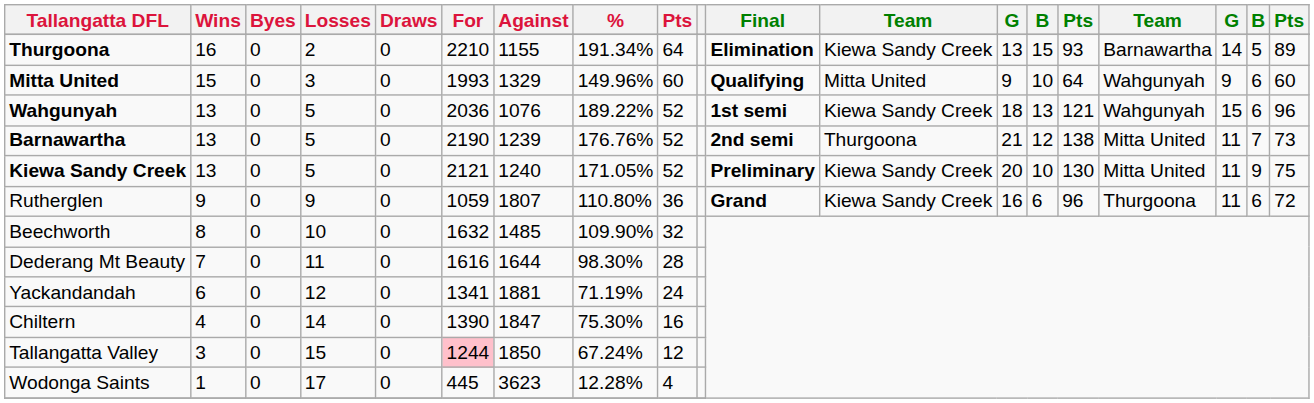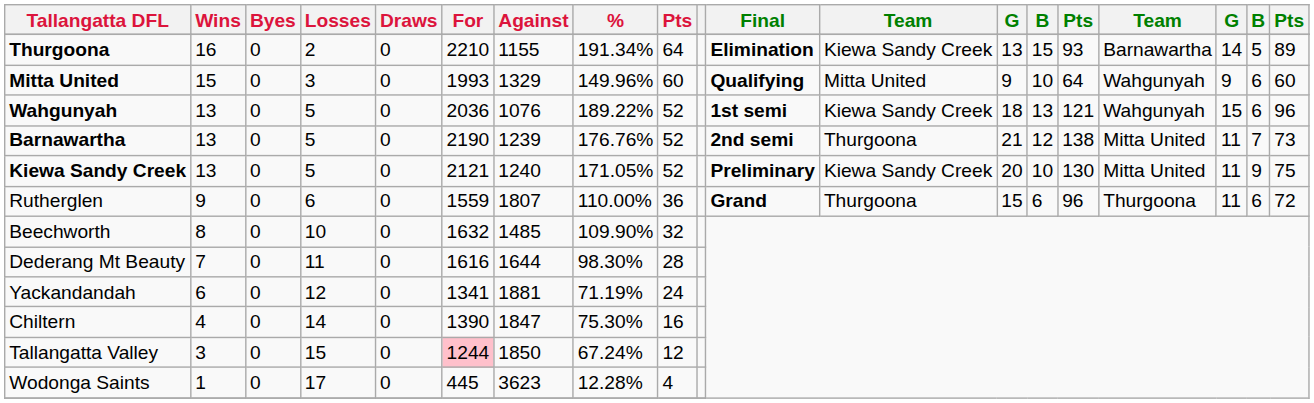 <table style="font-size: 85%; text-align: left;" class="wikitable">
 <tr>
 <th style="color:crimson">Tallangatta  DFL</th>
 <th style="color:crimson">Wins</th>
 <th style="color:crimson">Byes</th>
 <th style="color:crimson">Losses</th>
 <th style="color:crimson">Draws</th>
 <th style="color:crimson">For</th>
 <th style="color:crimson">Against</th>
 <th style="color:crimson">%</th>
 <th style="color:crimson">Pts</th>
 <th></th>
 <th style="color:green">Final</th>
 <th style="color:green">Team</th>
 <th style="color:green">G</th>
 <th style="color:green">B</th>
 <th style="color:green">Pts</th>
 <th style="color:green">Team</th>
 <th style="color:green">G</th>
 <th style="color:green">B</th>
 <th style="color:green">Pts</th>
 </tr>
 <tr>
 </tr>
 <tr>
 </tr>
 <tr>
 <td><strong>	Thurgoona	</strong></td>
 <td>16</td>
 <td>0</td>
 <td>2</td>
 <td>0</td>
 <td>2210</td>
 <td>1155</td>
 <td>191.34%</td>
 <td>64</td>
 <td></td>
 <td><strong>Elimination</strong></td>
 <td>Kiewa Sandy Creek</td>
 <td>13</td>
 <td>15</td>
 <td>93</td>
 <td>Barnawartha</td>
 <td>14</td>
 <td>5</td>
 <td>89</td>
 </tr>
 <tr>
 <td><strong>	Mitta United	</strong></td>
 <td>15</td>
 <td>0</td>
 <td>3</td>
 <td>0</td>
 <td>1993</td>
 <td>1329</td>
 <td>149.96%</td>
 <td>60</td>
 <td></td>
 <td><strong>Qualifying</strong></td>
 <td>Mitta United</td>
 <td>9</td>
 <td>10</td>
 <td>64</td>
 <td>Wahgunyah</td>
 <td>9</td>
 <td>6</td>
 <td>60</td>
 </tr>
 <tr>
 <td><strong>	Wahgunyah	</strong></td>
 <td>13</td>
 <td>0</td>
 <td>5</td>
 <td>0</td>
 <td>2036</td>
 <td>1076</td>
 <td>189.22%</td>
 <td>52</td>
 <td></td>
 <td><strong>1st semi</strong></td>
 <td>Kiewa Sandy Creek</td>
 <td>18</td>
 <td>13</td>
 <td>121</td>
 <td>Wahgunyah</td>
 <td>15</td>
 <td>6</td>
 <td>96</td>
 </tr>
 <tr>
 <td><strong>	Barnawartha	</strong></td>
 <td>13</td>
 <td>0</td>
 <td>5</td>
 <td>0</td>
 <td>2190</td>
 <td>1239</td>
 <td>176.76%</td>
 <td>52</td>
 <td></td>
 <td><strong>2nd semi</strong></td>
 <td>Thurgoona</td>
 <td>21</td>
 <td>12</td>
 <td>138</td>
 <td>Mitta United</td>
 <td>11</td>
 <td>7</td>
 <td>73</td>
 </tr>
 <tr>
 <td><strong>	Kiewa Sandy Creek	</strong></td>
 <td>13</td>
 <td>0</td>
 <td>5</td>
 <td>0</td>
 <td>2121</td>
 <td>1240</td>
 <td>171.05%</td>
 <td>52</td>
 <td></td>
 <td><strong>Preliminary</strong></td>
 <td>Kiewa Sandy Creek</td>
 <td>20</td>
 <td>10</td>
 <td>130</td>
 <td>Mitta United</td>
 <td>11</td>
 <td>9</td>
 <td>75</td>
 </tr>
 <tr>
 <td>Rutherglen</td>
 <td>9</td>
 <td>0</td>
-<td>9</td>
+<td>6</td>
 <td>0</td>
-<td>1059</td>
+<td>1559</td>
 <td>1807</td>
-<td>110.80%</td>
+<td>110.00%</td>
 <td>36</td>
 <td></td>
 <td><strong>Grand</strong></td>
-<td>Kiewa Sandy Creek</td>
-<td>16</td>
+<td>Thurgoona</td>
+<td>15</td>
 <td>6</td>
 <td>96</td>
 <td>Thurgoona</td>
 <td>11</td>
 <td>6</td>
 <td>72</td>
 </tr>
 <tr>
 <td>Beechworth</td>
 <td>8</td>
 <td>0</td>
 <td>10</td>
 <td>0</td>
 <td>1632</td>
 <td>1485</td>
 <td>109.90%</td>
 <td>32</td>
 <td></td>
 </tr>
 <tr>
 <td>Dederang Mt Beauty</td>
 <td>7</td>
 <td>0</td>
 <td>11</td>
 <td>0</td>
 <td>1616</td>
 <td>1644</td>
 <td>98.30%</td>
 <td>28</td>
 <td></td>
 </tr>
 <tr>
 <td>Yackandandah</td>
 <td>6</td>
 <td>0</td>
 <td>12</td>
 <td>0</td>
 <td>1341</td>
 <td>1881</td>
 <td>71.19%</td>
 <td>24</td>
 <td></td>
 </tr>
 <tr>
 <td>Chiltern</td>
 <td>4</td>
 <td>0</td>
 <td>14</td>
 <td>0</td>
 <td>1390</td>
 <td>1847</td>
 <td>75.30%</td>
 <td>16</td>
 <td></td>
 </tr>
 <tr>
 <td>Tallangatta Valley</td>
 <td>3</td>
 <td>0</td>
 <td>15</td>
 <td>0</td>
 <td style="background: pink;">1244</td>
 <td>1850</td>
 <td>67.24%</td>
 <td>12</td>
 <td></td>
 </tr>
 <tr>
 <td>Wodonga Saints</td>
 <td>1</td>
 <td>0</td>
 <td>17</td>
 <td>0</td>
 <td>445</td>
 <td>3623</td>
 <td>12.28%</td>
 <td>4</td>
 <td></td>
 </tr>
 <tr>
 </tr>
 </table>
